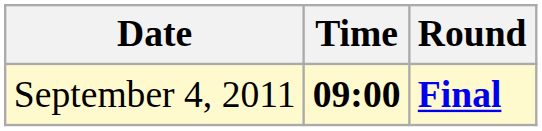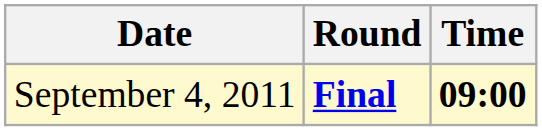 <table class="wikitable">
 <tr>
 <th>Date</th>
+<th>Round</th>
 <th>Time</th>
-<th>Round</th>
 </tr>
 <tr style=background:lemonchiffon>
 <td>September 4, 2011</td>
+<td><strong><a href='#'>Final</a></strong></td>
 <td><strong>09:00</strong></td>
-<td><strong><a href='#'>Final</a></strong></td>
 </tr>
 </table>
